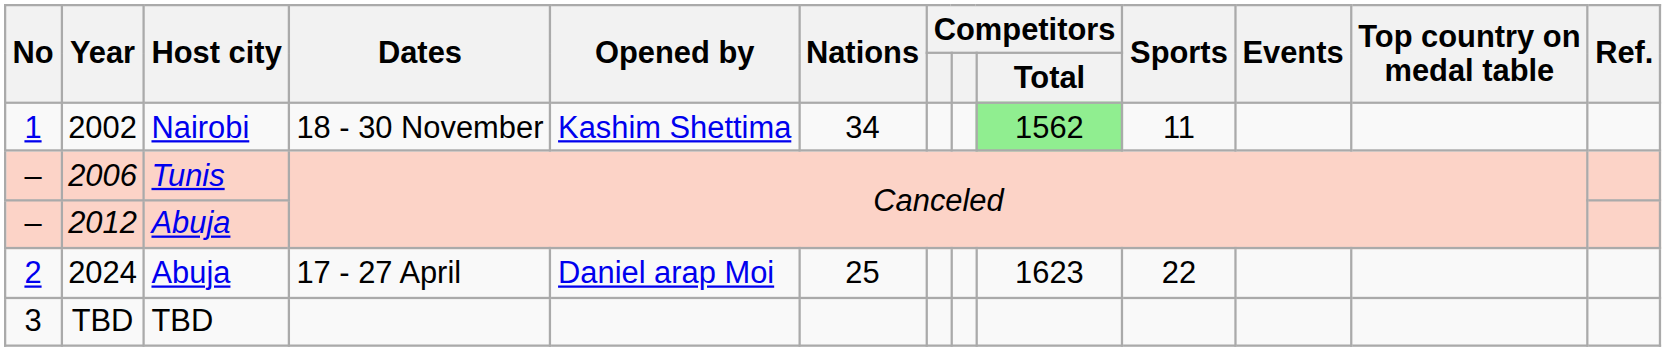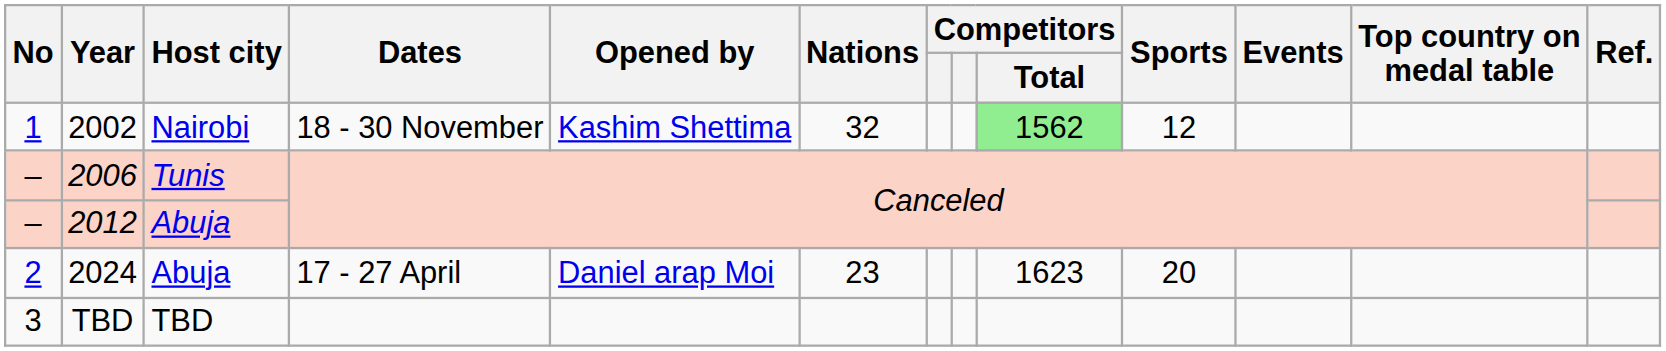 <table class="wikitable" style="text-align:center; font-size: 85%">
 <tr>
 <th rowspan=2>No</th>
 <th rowspan=2>Year</th>
 <th rowspan=2>Host city</th>
 <th rowspan=2>Dates</th>
 <th rowspan=2>Opened by</th>
 <th rowspan=2>Nations</th>
 <th colspan=3>Competitors</th>
 <th rowspan=2>Sports</th>
 <th rowspan=2>Events</th>
 <th rowspan=2>Top country on<br>medal table</th>
 <th rowspan=2>Ref.</th>
 </tr>
 <tr>
 <th></th>
 <th></th>
 <th>Total</th>
 </tr>
 <tr>
 <td><a href='#'>1</a></td>
 <td>2002</td>
 <td align=left> <a href='#'>Nairobi</a></td>
 <td align=left>18 - 30 November</td>
 <td align=left><a href='#'>Kashim Shettima</a></td>
-<td>34</td>
+<td>32</td>
 <td></td>
 <td></td>
 <td style="background: lightgreen;">1562</td>
-<td>11</td>
+<td>12</td>
 <td></td>
 <td align=left></td>
 <td></td>
 </tr>
 <tr bgcolor=#fcd3c7>
 <td>–</td>
 <td><em>2006</em></td>
 <td align=left> <em><a href='#'>Tunis</a></em></td>
 <td colspan=9 rowspan=2><em>Canceled</em></td>
 <td></td>
 </tr>
 <tr bgcolor=#fcd3c7>
 <td>–</td>
 <td><em>2012</em></td>
 <td align=left> <em><a href='#'>Abuja</a></em></td>
 <td></td>
 </tr>
 <tr>
 <td><a href='#'>2</a></td>
 <td>2024</td>
 <td align=left> <a href='#'>Abuja</a></td>
 <td align=left>17 - 27 April</td>
 <td align=left><a href='#'>Daniel arap Moi</a></td>
-<td>25</td>
+<td>23</td>
 <td></td>
 <td></td>
 <td>1623</td>
-<td>22</td>
+<td>20</td>
 <td></td>
 <td align=left></td>
 <td></td>
 </tr>
 <tr>
 <td>3</td>
 <td>TBD</td>
 <td align=left> TBD</td>
 <td></td>
 <td align=left></td>
 <td></td>
 <td></td>
 <td></td>
 <td></td>
 <td></td>
 <td align=left></td>
 <td align=left></td>
 <td></td>
 </tr>
 </table>
